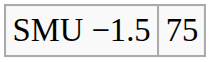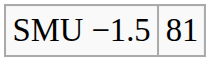 <table class="wikitable">
 <tr align="center">
 </tr>
 <tr align="center">
 <td>SMU −1.5</td>
-<td>75</td>
+<td>81</td>
 </tr>
 </table>
